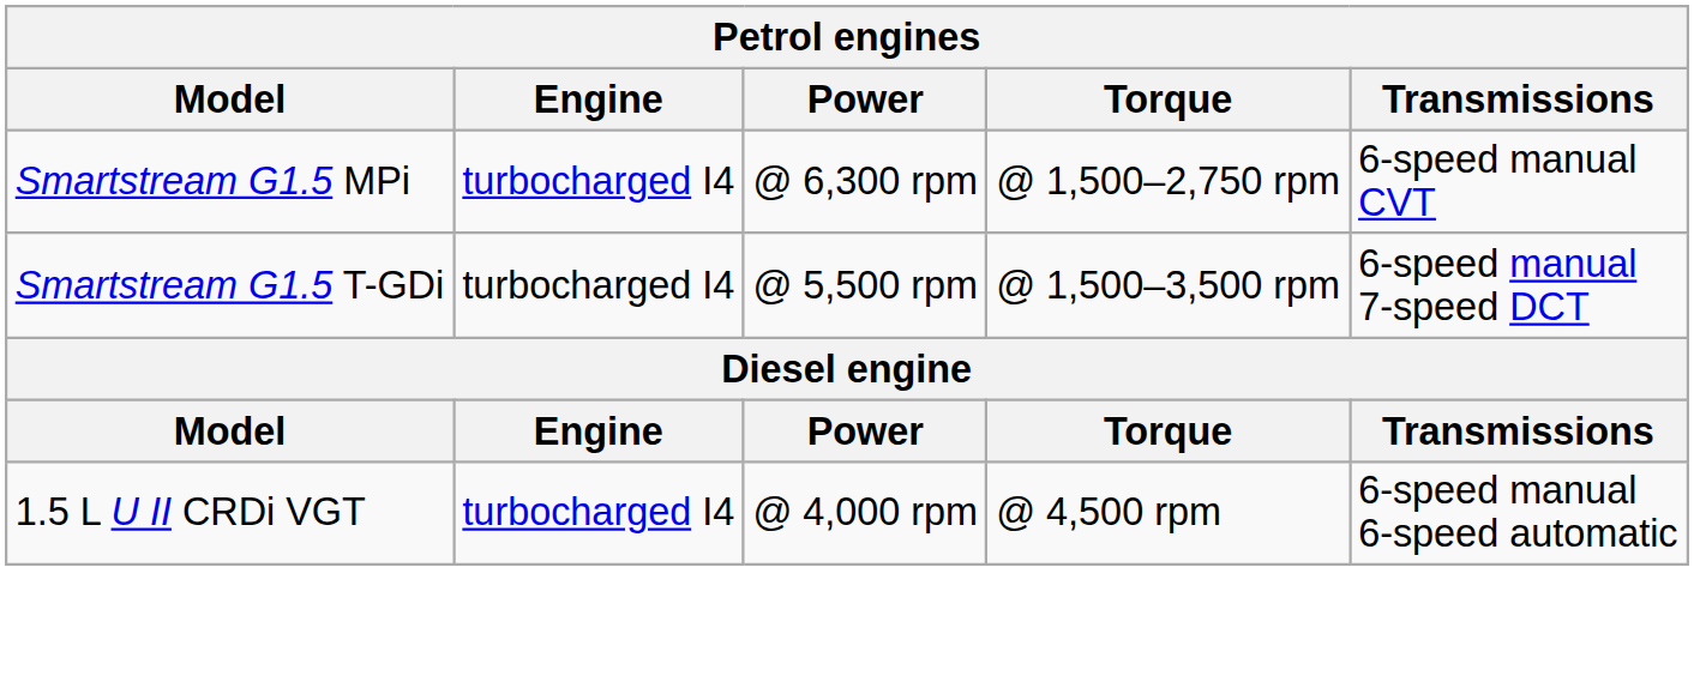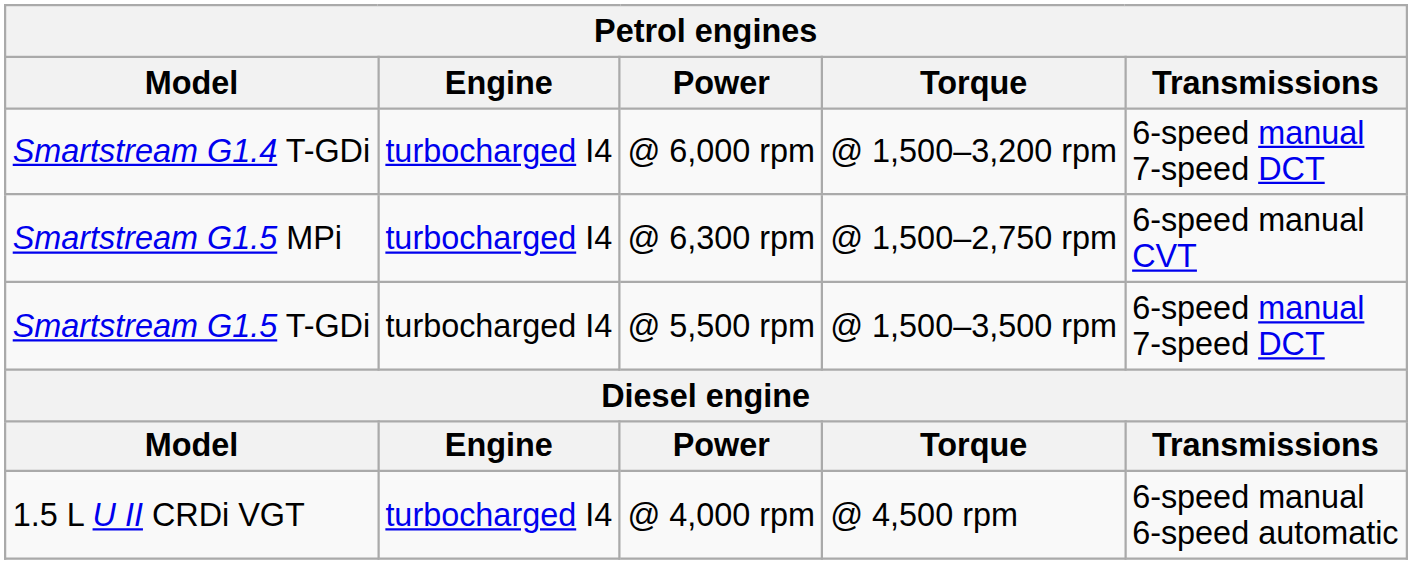 <table class="wikitable" style="text-align:left; font-size:90%;">
 <tr>
 <th colspan="5" style="text-align:center">Petrol engines</th>
 </tr>
 <tr>
 <th>Model</th>
 <th>Engine</th>
 <th>Power</th>
 <th>Torque</th>
 <th>Transmissions</th>
+</tr>
+<tr>
+<td><em><a href='#'>Smartstream G1.4</a></em> T-GDi</td>
+<td> <a href='#'>turbocharged</a> I4</td>
+<td> @ 6,000 rpm</td>
+<td> @ 1,500–3,200 rpm</td>
+<td>6-speed <a href='#'>manual</a><br>7-speed <a href='#'>DCT</a></td>
 </tr>
 <tr>
 <td><em><a href='#'>Smartstream G1.5</a></em> MPi</td>
 <td> <a href='#'>turbocharged</a> I4</td>
 <td> @ 6,300 rpm</td>
 <td> @ 1,500–2,750 rpm</td>
 <td>6-speed manual<br><a href='#'>CVT</a></td>
 </tr>
 <tr>
 <td><em><a href='#'>Smartstream G1.5</a></em> T-GDi</td>
 <td> turbocharged I4</td>
 <td> @ 5,500 rpm</td>
 <td> @ 1,500–3,500 rpm</td>
 <td>6-speed <a href='#'>manual</a><br>7-speed <a href='#'>DCT</a></td>
 </tr>
 <tr>
 <th colspan="5" style="text-align:center">Diesel engine</th>
 </tr>
 <tr>
 <th>Model</th>
 <th>Engine</th>
 <th>Power</th>
 <th>Torque</th>
 <th>Transmissions</th>
 </tr>
 <tr>
 <td>1.5 L <em><a href='#'>U II</a></em> CRDi VGT</td>
 <td> <a href='#'>turbocharged</a> I4</td>
 <td> @ 4,000 rpm</td>
 <td> @ 4,500 rpm</td>
 <td>6-speed manual<br>6-speed automatic</td>
 </tr>
 </table>
